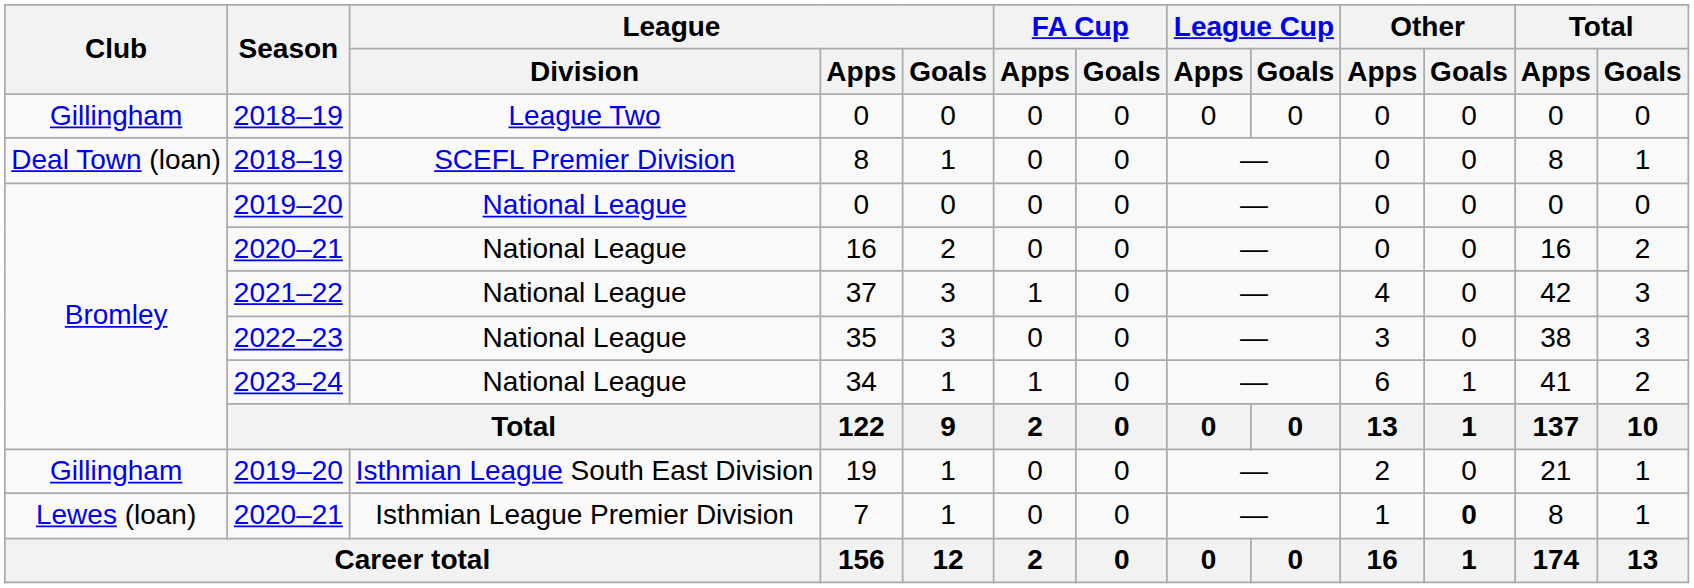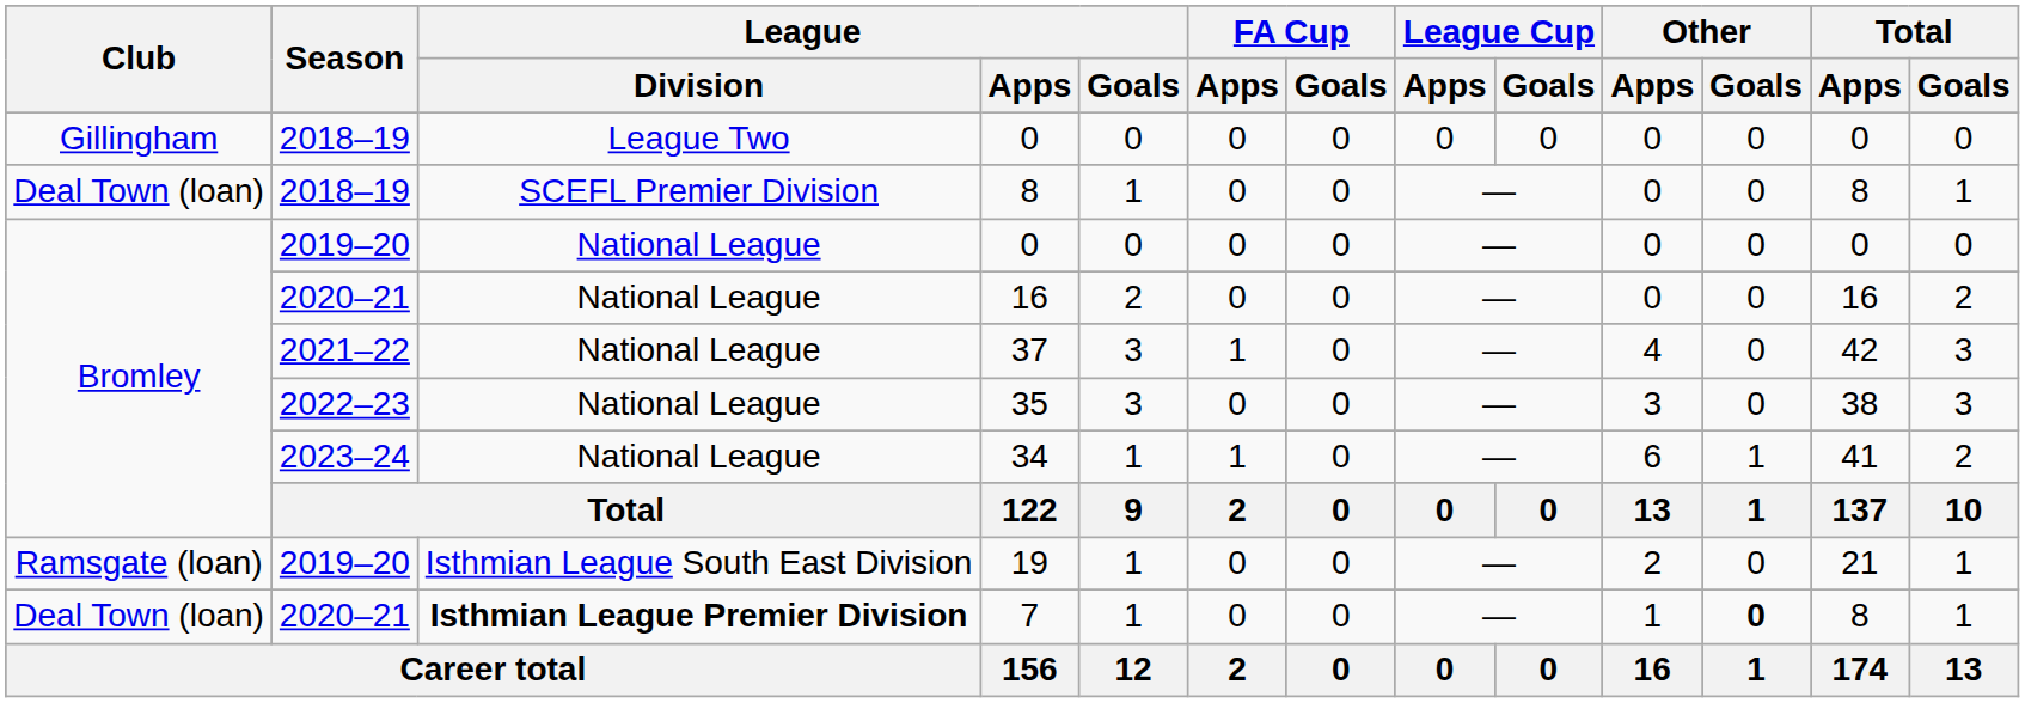 <table class="wikitable" style="text-align: center">
 <tr>
 <th rowspan="2">Club</th>
 <th rowspan="2">Season</th>
 <th colspan="3">League</th>
 <th colspan="2"><a href='#'>FA Cup</a></th>
 <th colspan="2"><a href='#'>League Cup</a></th>
 <th colspan="2">Other</th>
 <th colspan="2">Total</th>
 </tr>
 <tr>
 <th>Division</th>
 <th>Apps</th>
 <th>Goals</th>
 <th>Apps</th>
 <th>Goals</th>
 <th>Apps</th>
 <th>Goals</th>
 <th>Apps</th>
 <th>Goals</th>
 <th>Apps</th>
 <th>Goals</th>
 </tr>
 <tr>
 <td><a href='#'>Gillingham</a></td>
 <td><a href='#'>2018–19</a></td>
 <td><a href='#'>League Two</a></td>
 <td>0</td>
 <td>0</td>
 <td>0</td>
 <td>0</td>
 <td>0</td>
 <td>0</td>
 <td>0</td>
 <td>0</td>
 <td>0</td>
 <td>0</td>
 </tr>
 <tr>
 <td><a href='#'>Deal Town</a> (loan)</td>
 <td><a href='#'>2018–19</a></td>
 <td><a href='#'>SCEFL Premier Division</a></td>
 <td>8</td>
 <td>1</td>
 <td>0</td>
 <td>0</td>
 <td colspan="2">—</td>
 <td>0</td>
 <td>0</td>
 <td>8</td>
 <td>1</td>
 </tr>
 <tr>
 <td rowspan="6"><a href='#'>Bromley</a></td>
 <td><a href='#'>2019–20</a></td>
 <td><a href='#'>National League</a></td>
 <td>0</td>
 <td>0</td>
 <td>0</td>
 <td>0</td>
 <td colspan="2">—</td>
 <td>0</td>
 <td>0</td>
 <td>0</td>
 <td>0</td>
 </tr>
 <tr>
 <td><a href='#'>2020–21</a></td>
 <td>National League</td>
 <td>16</td>
 <td>2</td>
 <td>0</td>
 <td>0</td>
 <td colspan="2">—</td>
 <td>0</td>
 <td>0</td>
 <td>16</td>
 <td>2</td>
 </tr>
 <tr>
 <td><a href='#'>2021–22</a></td>
 <td>National League</td>
 <td>37</td>
 <td>3</td>
 <td>1</td>
 <td>0</td>
 <td colspan="2">—</td>
 <td>4</td>
 <td>0</td>
 <td>42</td>
 <td>3</td>
 </tr>
 <tr>
 <td><a href='#'>2022–23</a></td>
 <td>National League</td>
 <td>35</td>
 <td>3</td>
 <td>0</td>
 <td>0</td>
 <td colspan="2">—</td>
 <td>3</td>
 <td>0</td>
 <td>38</td>
 <td>3</td>
 </tr>
 <tr>
 <td><a href='#'>2023–24</a></td>
 <td>National League</td>
 <td>34</td>
 <td>1</td>
 <td>1</td>
 <td>0</td>
 <td colspan="2">—</td>
 <td>6</td>
 <td>1</td>
 <td>41</td>
 <td>2</td>
 </tr>
 <tr>
 <th colspan="2">Total</th>
 <th>122</th>
 <th>9</th>
 <th>2</th>
 <th>0</th>
 <th>0</th>
 <th>0</th>
 <th>13</th>
 <th>1</th>
 <th>137</th>
 <th>10</th>
 </tr>
 <tr>
-<td><a href='#'>Gillingham</a></td>
+<td><a href='#'>Ramsgate</a> (loan)</td>
 <td><a href='#'>2019–20</a></td>
 <td><a href='#'>Isthmian League</a> South East Division</td>
 <td>19</td>
 <td>1</td>
 <td>0</td>
 <td>0</td>
 <td colspan="2">—</td>
 <td>2</td>
 <td>0</td>
 <td>21</td>
 <td>1</td>
 </tr>
 <tr>
-<td><a href='#'>Lewes</a> (loan)</td>
+<td><a href='#'>Deal Town</a> (loan)</td>
 <td><a href='#'>2020–21</a></td>
-<td>Isthmian League Premier Division</td>
+<td><strong>Isthmian League Premier Division</strong></td>
 <td>7</td>
 <td>1</td>
 <td>0</td>
 <td>0</td>
 <td colspan="2">—</td>
 <td>1</td>
 <td><strong>0</strong></td>
 <td>8</td>
 <td>1</td>
 </tr>
 <tr>
 <th colspan="3">Career total</th>
 <th>156</th>
 <th>12</th>
 <th>2</th>
 <th>0</th>
 <th>0</th>
 <th>0</th>
 <th>16</th>
 <th>1</th>
 <th>174</th>
 <th>13</th>
 </tr>
 </table>
